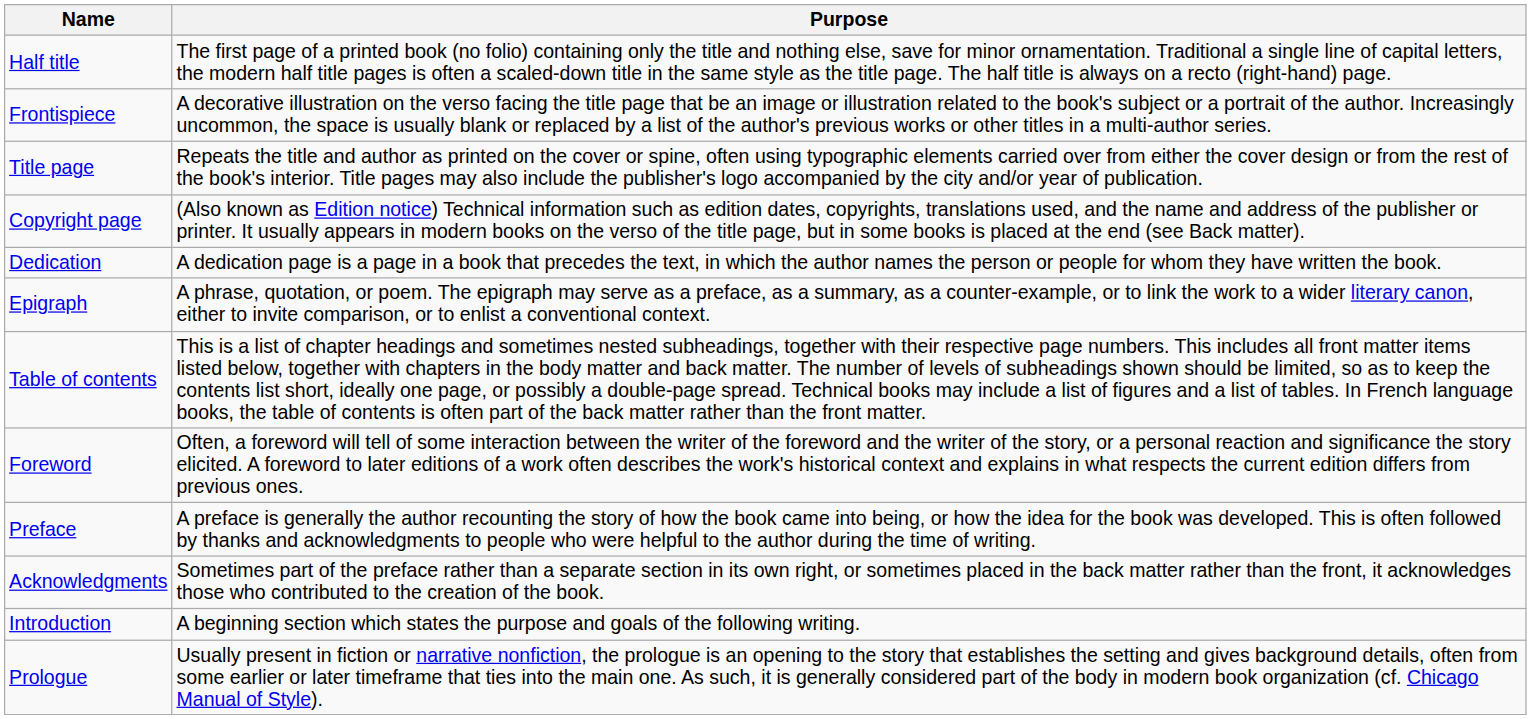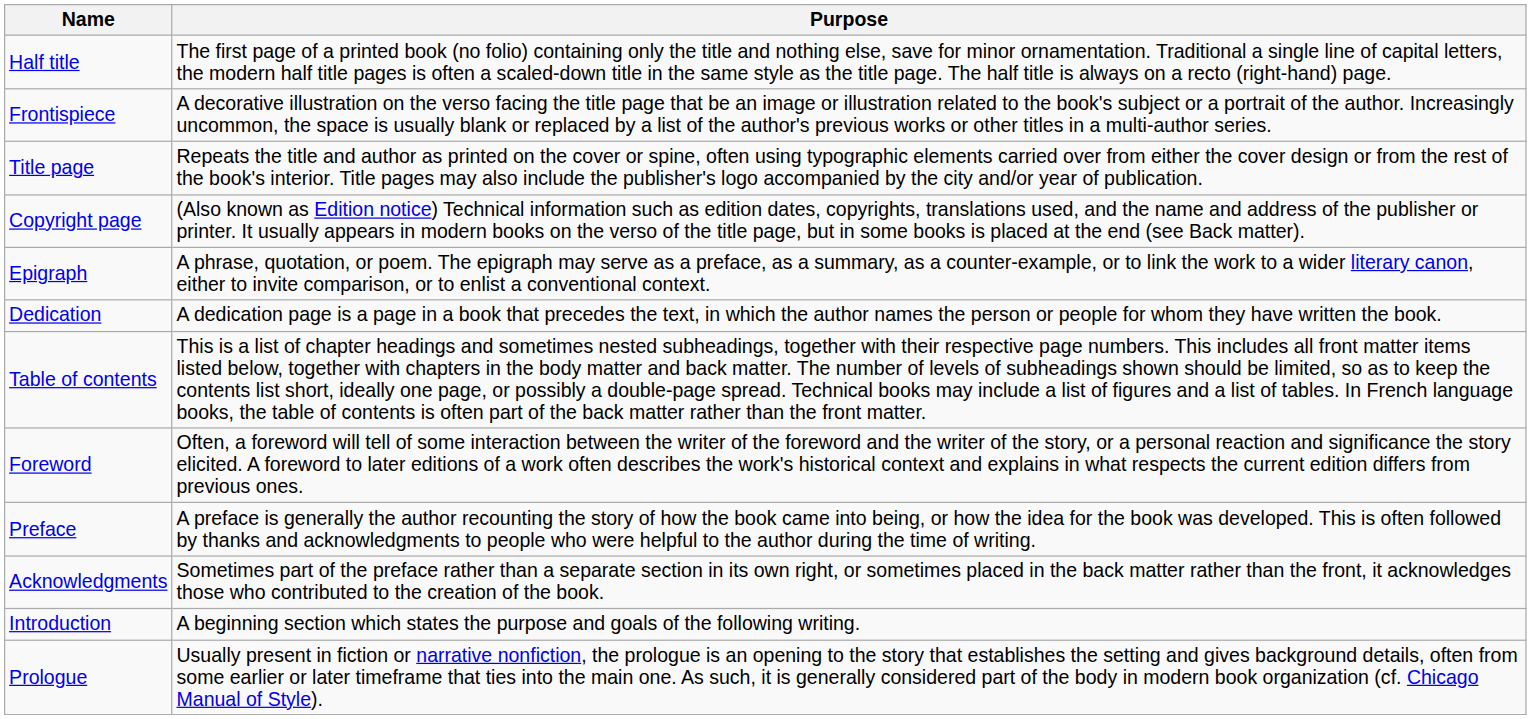 <table class="wikitable">
 <tr>
 <th>Name</th>
 <th>Purpose</th>
 </tr>
 <tr>
 <td><a href='#'>Half title</a></td>
 <td>The first page of a printed book (no folio) containing only the title and nothing else, save for minor ornamentation. Traditional a single line of capital letters, the modern half title pages is often a scaled-down title in the same style as the title page. The half title is always on a recto (right-hand) page.</td>
 </tr>
 <tr>
 <td><a href='#'>Frontispiece</a></td>
 <td>A decorative illustration on the verso facing the title page that be an image or illustration related to the book's subject or a portrait of the author. Increasingly uncommon, the space is usually blank or replaced by a list of the author's previous works or other titles in a multi-author series.</td>
 </tr>
 <tr>
 <td><a href='#'>Title page</a></td>
 <td>Repeats the title and author as printed on the cover or spine, often using typographic elements carried over from either the cover design or from the rest of the book's interior. Title pages may also include the publisher's logo accompanied by the city and/or year of publication.</td>
 </tr>
 <tr>
 <td><a href='#'>Copyright page</a></td>
 <td>(Also known as <a href='#'>Edition notice</a>) Technical information such as edition dates, copyrights, translations used, and the name and address of the publisher or printer. It usually appears in modern books on the verso of the title page, but in some books is placed at the end (see Back matter).</td>
 </tr>
 <tr>
+<td><a href='#'>Epigraph</a></td>
+<td>A phrase, quotation, or poem. The epigraph may serve as a preface, as a summary, as a counter-example, or to link the work to a wider <a href='#'>literary canon</a>, either to invite comparison, or to enlist a conventional context.</td>
+</tr>
+<tr>
 <td><a href='#'>Dedication</a></td>
 <td>A dedication page is a page in a book that precedes the text, in which the author names the person or people for whom they have written the book.</td>
-</tr>
-<tr>
-<td><a href='#'>Epigraph</a></td>
-<td>A phrase, quotation, or poem. The epigraph may serve as a preface, as a summary, as a counter-example, or to link the work to a wider <a href='#'>literary canon</a>, either to invite comparison, or to enlist a conventional context.</td>
 </tr>
 <tr>
 <td><a href='#'>Table of contents</a></td>
 <td>This is a list of chapter headings and sometimes nested subheadings, together with their respective page numbers. This includes all front matter items listed below, together with chapters in the body matter and back matter. The number of levels of subheadings shown should be limited, so as to keep the contents list short, ideally one page, or possibly a double-page spread. Technical books may include a list of figures and a list of tables. In French language books, the table of contents is often part of the back matter rather than the front matter.</td>
 </tr>
 <tr>
 <td><a href='#'>Foreword</a></td>
 <td>Often, a foreword will tell of some interaction between the writer of the foreword and the writer of the story, or a personal reaction and significance the story elicited. A foreword to later editions of a work often describes the work's historical context and explains in what respects the current edition differs from previous ones.</td>
 </tr>
 <tr>
 <td><a href='#'>Preface</a></td>
 <td>A preface is generally the author recounting the story of how the book came into being, or how the idea for the book was developed. This is often followed by thanks and acknowledgments to people who were helpful to the author during the time of writing.</td>
 </tr>
 <tr>
 <td><a href='#'>Acknowledgments</a></td>
 <td>Sometimes part of the preface rather than a separate section in its own right, or sometimes placed in the back matter rather than the front, it acknowledges those who contributed to the creation of the book.</td>
 </tr>
 <tr>
 <td><a href='#'>Introduction</a></td>
 <td>A beginning section which states the purpose and goals of the following writing.</td>
 </tr>
 <tr>
 <td><a href='#'>Prologue</a></td>
 <td>Usually present in fiction or <a href='#'>narrative nonfiction</a>, the prologue is an opening to the story that establishes the setting and gives background details, often from some earlier or later timeframe that ties into the main one. As such, it is generally considered part of the body in modern book organization (cf. <a href='#'>Chicago Manual of Style</a>).</td>
 </tr>
 </table>
